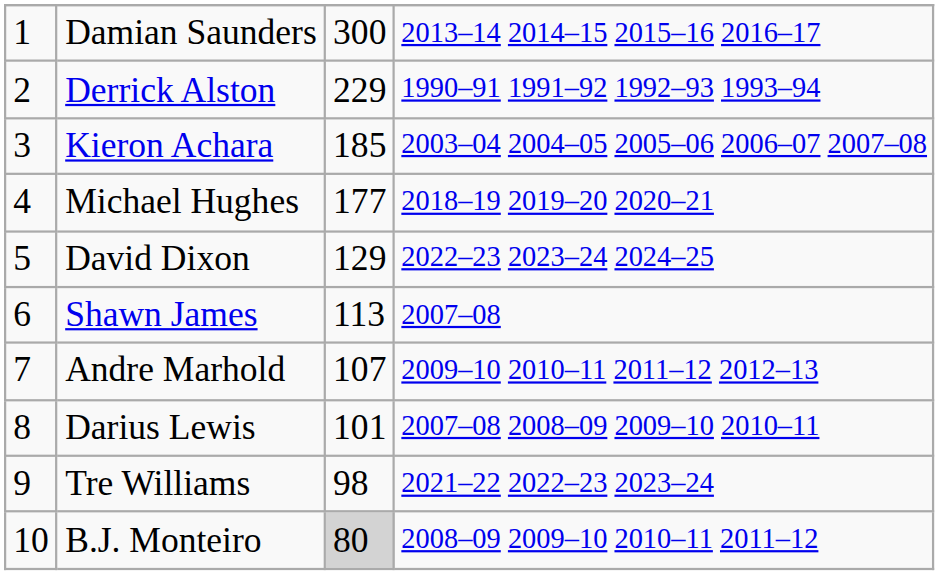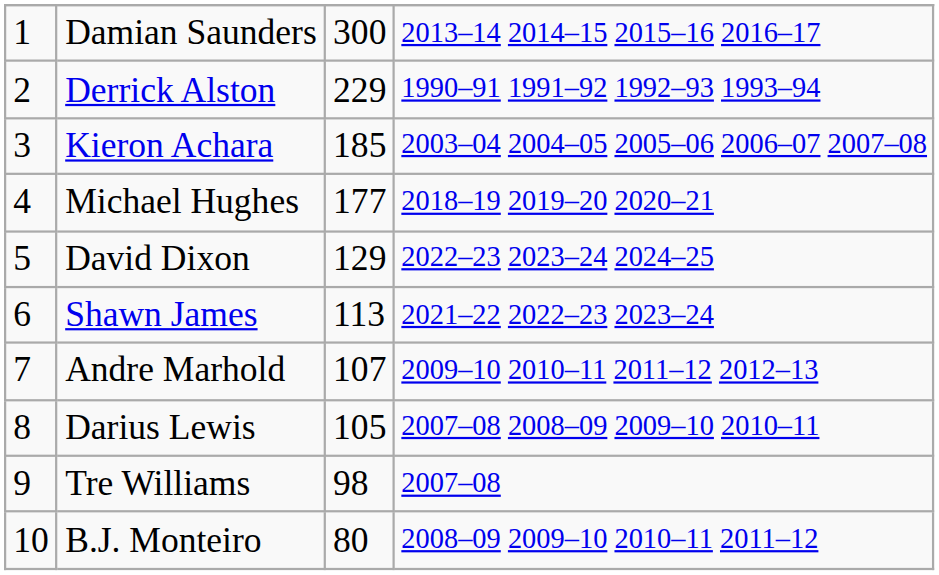 <table class="wikitable">
 <tr>
 </tr>
 <tr>
 <td>1</td>
 <td>Damian Saunders</td>
 <td>300</td>
 <td style="font-size:80%;"><a href='#'>2013–14</a> <a href='#'>2014–15</a> <a href='#'>2015–16</a> <a href='#'>2016–17</a></td>
 </tr>
 <tr>
 <td>2</td>
 <td><a href='#'>Derrick Alston</a></td>
 <td>229</td>
 <td style="font-size:80%;"><a href='#'>1990–91</a> <a href='#'>1991–92</a> <a href='#'>1992–93</a> <a href='#'>1993–94</a></td>
 </tr>
 <tr>
 <td>3</td>
 <td><a href='#'>Kieron Achara</a></td>
 <td>185</td>
 <td style="font-size:80%;"><a href='#'>2003–04</a> <a href='#'>2004–05</a> <a href='#'>2005–06</a> <a href='#'>2006–07</a> <a href='#'>2007–08</a></td>
 </tr>
 <tr>
 <td>4</td>
 <td>Michael Hughes</td>
 <td>177</td>
 <td style="font-size:80%;"><a href='#'>2018–19</a> <a href='#'>2019–20</a> <a href='#'>2020–21</a></td>
 </tr>
 <tr>
 <td>5</td>
 <td>David Dixon</td>
 <td>129</td>
 <td style="font-size:80%;"><a href='#'>2022–23</a> <a href='#'>2023–24</a> <a href='#'>2024–25</a></td>
 </tr>
 <tr>
 <td>6</td>
 <td><a href='#'>Shawn James</a></td>
 <td>113</td>
-<td style="font-size:80%;"><a href='#'>2007–08</a></td>
+<td style="font-size:80%;"><a href='#'>2021–22</a> <a href='#'>2022–23</a> <a href='#'>2023–24</a></td>
 </tr>
 <tr>
 <td>7</td>
 <td>Andre Marhold</td>
 <td>107</td>
 <td style="font-size:80%;"><a href='#'>2009–10</a> <a href='#'>2010–11</a> <a href='#'>2011–12</a> <a href='#'>2012–13</a></td>
 </tr>
 <tr>
 <td>8</td>
 <td>Darius Lewis</td>
-<td>101</td>
+<td>105</td>
 <td style="font-size:80%;"><a href='#'>2007–08</a> <a href='#'>2008–09</a> <a href='#'>2009–10</a> <a href='#'>2010–11</a></td>
 </tr>
 <tr>
 <td>9</td>
 <td>Tre Williams</td>
 <td>98</td>
-<td style="font-size:80%;"><a href='#'>2021–22</a> <a href='#'>2022–23</a> <a href='#'>2023–24</a></td>
+<td style="font-size:80%;"><a href='#'>2007–08</a></td>
 </tr>
 <tr>
 <td>10</td>
 <td>B.J. Monteiro</td>
-<td style="background: lightgrey;">80</td>
+<td>80</td>
 <td style="font-size:80%;"><a href='#'>2008–09</a> <a href='#'>2009–10</a> <a href='#'>2010–11</a> <a href='#'>2011–12</a></td>
 </tr>
 </table>
